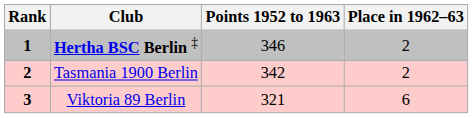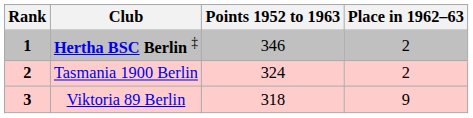 <table class="wikitable">
 <tr>
 <th>Rank</th>
 <th>Club</th>
 <th>Points 1952 to 1963</th>
 <th>Place in 1962–63</th>
 </tr>
 <tr align="center">
 <td bgcolor="#C0C0C0"><strong>1</strong></td>
 <td bgcolor="#C0C0C0"><strong><a href='#'>Hertha BSC</a> Berlin</strong> <sup>‡</sup></td>
 <td bgcolor="#C0C0C0">346</td>
 <td bgcolor="#C0C0C0">2</td>
 </tr>
 <tr align="center">
 <td bgcolor="#ffcccc"><strong>2</strong></td>
 <td bgcolor="#ffcccc"><a href='#'>Tasmania 1900 Berlin</a></td>
-<td bgcolor="#ffcccc">342</td>
+<td bgcolor="#ffcccc">324</td>
 <td bgcolor="#ffcccc">2</td>
 </tr>
 <tr align="center">
 <td bgcolor="#ffcccc"><strong>3</strong></td>
 <td bgcolor="#ffcccc"><a href='#'>Viktoria 89 Berlin</a></td>
-<td bgcolor="#ffcccc">321</td>
-<td bgcolor="#ffcccc">6</td>
+<td bgcolor="#ffcccc">318</td>
+<td bgcolor="#ffcccc">9</td>
 </tr>
 </table>
